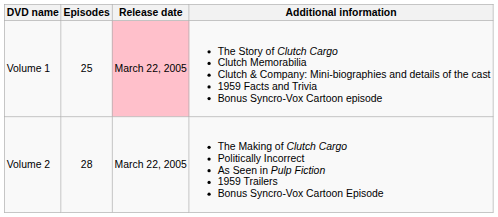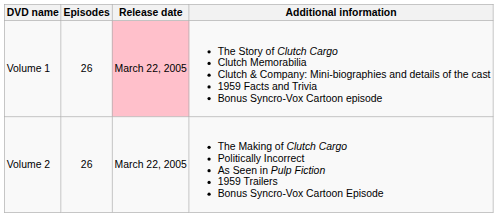 <table class="wikitable">
 <tr>
 <th scope="col">DVD name</th>
 <th scope="col">Episodes</th>
 <th scope="col">Release date</th>
 <th scope="col">Additional information</th>
 </tr>
 <tr>
 <td scope="row">Volume 1</td>
-<td align="center">25</td>
+<td align="center">26</td>
 <td style="background: pink;">March 22, 2005</td>
 <td><br><ul><li>The Story of <em>Clutch Cargo</em></li><li>Clutch Memorabilia</li><li>Clutch & Company: Mini-biographies and details of the cast</li><li>1959 Facts and Trivia</li><li>Bonus Syncro-Vox Cartoon episode</li></ul></td>
 </tr>
 <tr>
 <td scope="row">Volume 2</td>
-<td align="center">28</td>
+<td align="center">26</td>
 <td>March 22, 2005</td>
 <td><br><ul><li>The Making of <em>Clutch Cargo</em></li><li>Politically Incorrect</li><li>As Seen in <em>Pulp Fiction</em></li><li>1959 Trailers</li><li>Bonus Syncro-Vox Cartoon Episode</li></ul></td>
 </tr>
 </table>
